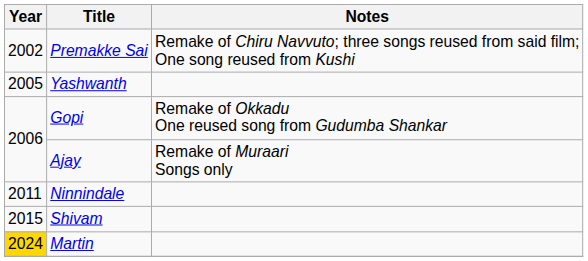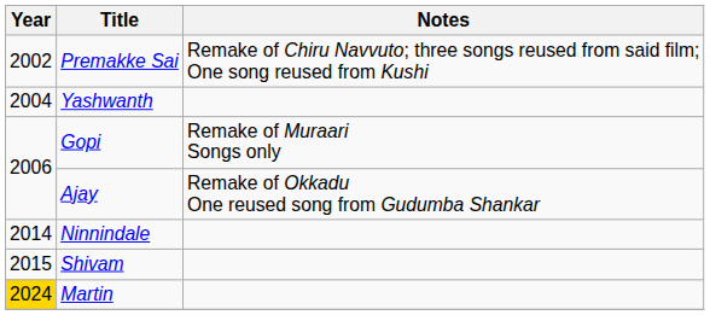 <table class="wikitable sortable">
 <tr>
 <th>Year</th>
 <th>Title</th>
 <th>Notes</th>
 </tr>
 <tr>
 <td>2002</td>
 <td><em><a href='#'>Premakke Sai</a></em></td>
 <td>Remake of <em>Chiru Navvuto</em>; three songs reused from said film;<br>One song reused from <em>Kushi</em></td>
 </tr>
 <tr>
-<td>2005</td>
+<td>2004</td>
 <td><em><a href='#'>Yashwanth</a></em></td>
 <td></td>
 </tr>
 <tr>
 <td rowspan="2">2006</td>
 <td><em><a href='#'>Gopi</a></em></td>
+<td>Remake of <em>Muraari</em><br>Songs only</td>
+</tr>
+<tr>
+<td><em><a href='#'>Ajay</a></em></td>
 <td>Remake of <em>Okkadu</em><br>One reused song from <em>Gudumba Shankar</em></td>
 </tr>
 <tr>
-<td><em><a href='#'>Ajay</a></em></td>
-<td>Remake of <em>Muraari</em><br>Songs only</td>
-</tr>
-<tr>
-<td>2011</td>
+<td>2014</td>
 <td><em><a href='#'>Ninnindale</a></em></td>
 <td></td>
 </tr>
 <tr>
 <td>2015</td>
 <td><em><a href='#'>Shivam</a></em></td>
 <td></td>
 </tr>
 <tr>
 <td style="background: gold;">2024</td>
 <td><em><a href='#'>Martin</a></em></td>
 <td></td>
 </tr>
 <tr>
 </tr>
 </table>
